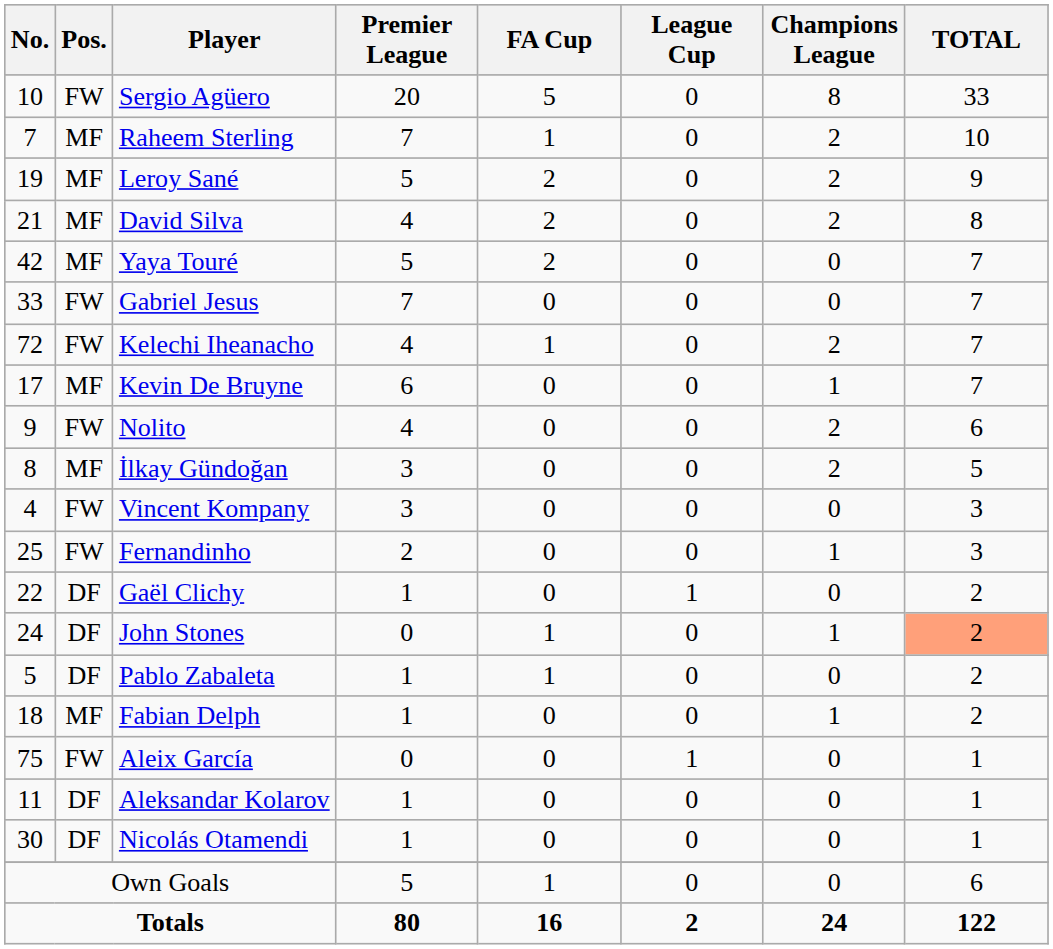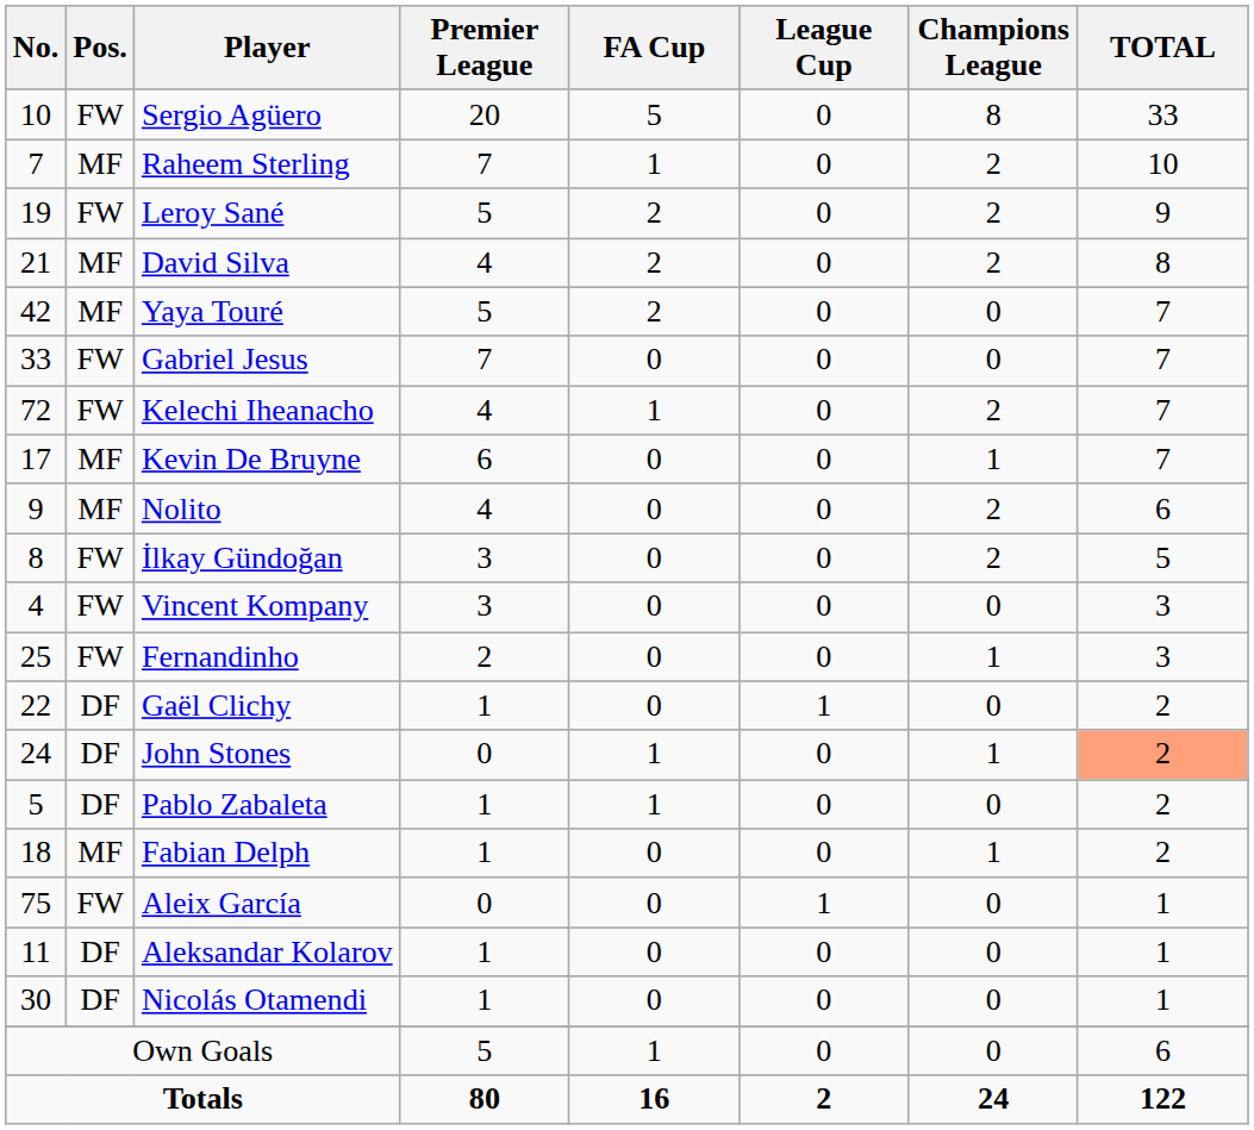 <table class="wikitable sortable alternance" style="text-align: center;">
 <tr>
 <th>No.</th>
 <th>Pos.</th>
 <th>Player</th>
 <th width=80>Premier League</th>
 <th width=80>FA Cup</th>
 <th width=80>League Cup</th>
 <th width=80>Champions League</th>
 <th width=80>TOTAL</th>
 </tr>
 <tr>
 <td>10</td>
 <td>FW</td>
 <td align="left"> <a href='#'>Sergio Agüero</a></td>
 <td>20</td>
 <td>5</td>
 <td>0</td>
 <td>8</td>
 <td>33</td>
 </tr>
 <tr>
 <td>7</td>
 <td>MF</td>
 <td align="left"> <a href='#'>Raheem Sterling</a></td>
 <td>7</td>
 <td>1</td>
 <td>0</td>
 <td>2</td>
 <td>10</td>
 </tr>
 <tr>
 <td>19</td>
-<td>MF</td>
+<td>FW</td>
 <td align="left"> <a href='#'>Leroy Sané</a></td>
 <td>5</td>
 <td>2</td>
 <td>0</td>
 <td>2</td>
 <td>9</td>
 </tr>
 <tr>
 <td>21</td>
 <td>MF</td>
 <td align="left"> <a href='#'>David Silva</a></td>
 <td>4</td>
 <td>2</td>
 <td>0</td>
 <td>2</td>
 <td>8</td>
 </tr>
 <tr>
 <td>42</td>
 <td>MF</td>
 <td align="left"> <a href='#'>Yaya Touré</a></td>
 <td>5</td>
 <td>2</td>
 <td>0</td>
 <td>0</td>
 <td>7</td>
 </tr>
 <tr>
 <td>33</td>
 <td>FW</td>
 <td align="left"> <a href='#'>Gabriel Jesus</a></td>
 <td>7</td>
 <td>0</td>
 <td>0</td>
 <td>0</td>
 <td>7</td>
 </tr>
 <tr>
 <td>72</td>
 <td>FW</td>
 <td align="left"> <a href='#'>Kelechi Iheanacho</a></td>
 <td>4</td>
 <td>1</td>
 <td>0</td>
 <td>2</td>
 <td>7</td>
 </tr>
 <tr>
 <td>17</td>
 <td>MF</td>
 <td align="left"> <a href='#'>Kevin De Bruyne</a></td>
 <td>6</td>
 <td>0</td>
 <td>0</td>
 <td>1</td>
 <td>7</td>
 </tr>
 <tr>
 <td>9</td>
-<td>FW</td>
+<td>MF</td>
 <td align="left"> <a href='#'>Nolito</a></td>
 <td>4</td>
 <td>0</td>
 <td>0</td>
 <td>2</td>
 <td>6</td>
 </tr>
 <tr>
 <td>8</td>
-<td>MF</td>
+<td>FW</td>
 <td align="left"> <a href='#'>İlkay Gündoğan</a></td>
 <td>3</td>
 <td>0</td>
 <td>0</td>
 <td>2</td>
 <td>5</td>
 </tr>
 <tr>
 <td>4</td>
 <td>FW</td>
 <td align="left"> <a href='#'>Vincent Kompany</a></td>
 <td>3</td>
 <td>0</td>
 <td>0</td>
 <td>0</td>
 <td>3</td>
 </tr>
 <tr>
 <td>25</td>
 <td>FW</td>
 <td align="left"> <a href='#'>Fernandinho</a></td>
 <td>2</td>
 <td>0</td>
 <td>0</td>
 <td>1</td>
 <td>3</td>
 </tr>
 <tr>
 <td>22</td>
 <td>DF</td>
 <td align="left"> <a href='#'>Gaël Clichy</a></td>
 <td>1</td>
 <td>0</td>
 <td>1</td>
 <td>0</td>
 <td>2</td>
 </tr>
 <tr>
 <td>24</td>
 <td>DF</td>
 <td align="left"> <a href='#'>John Stones</a></td>
 <td>0</td>
 <td>1</td>
 <td>0</td>
 <td>1</td>
 <td style="background: lightsalmon;">2</td>
 </tr>
 <tr>
 <td>5</td>
 <td>DF</td>
 <td align="left"> <a href='#'>Pablo Zabaleta</a></td>
 <td>1</td>
 <td>1</td>
 <td>0</td>
 <td>0</td>
 <td>2</td>
 </tr>
 <tr>
 <td>18</td>
 <td>MF</td>
 <td align="left"> <a href='#'>Fabian Delph</a></td>
 <td>1</td>
 <td>0</td>
 <td>0</td>
 <td>1</td>
 <td>2</td>
 </tr>
 <tr>
 <td>75</td>
 <td>FW</td>
 <td align="left"> <a href='#'>Aleix García</a></td>
 <td>0</td>
 <td>0</td>
 <td>1</td>
 <td>0</td>
 <td>1</td>
 </tr>
 <tr>
 <td>11</td>
 <td>DF</td>
 <td align="left"> <a href='#'>Aleksandar Kolarov</a></td>
 <td>1</td>
 <td>0</td>
 <td>0</td>
 <td>0</td>
 <td>1</td>
 </tr>
 <tr>
 <td>30</td>
 <td>DF</td>
 <td align="left"> <a href='#'>Nicolás Otamendi</a></td>
 <td>1</td>
 <td>0</td>
 <td>0</td>
 <td>0</td>
 <td>1</td>
 </tr>
 <tr>
 </tr>
 <tr class="sortbottom">
 <td colspan="3">Own Goals</td>
 <td>5</td>
 <td>1</td>
 <td>0</td>
 <td>0</td>
 <td>6</td>
 </tr>
 <tr class="sortbottom">
 <td colspan="3"><strong>Totals</strong></td>
 <td><strong>80</strong></td>
 <td><strong>16</strong></td>
 <td><strong>2</strong></td>
 <td><strong>24</strong></td>
 <td><strong>122</strong></td>
 </tr>
 </table>
